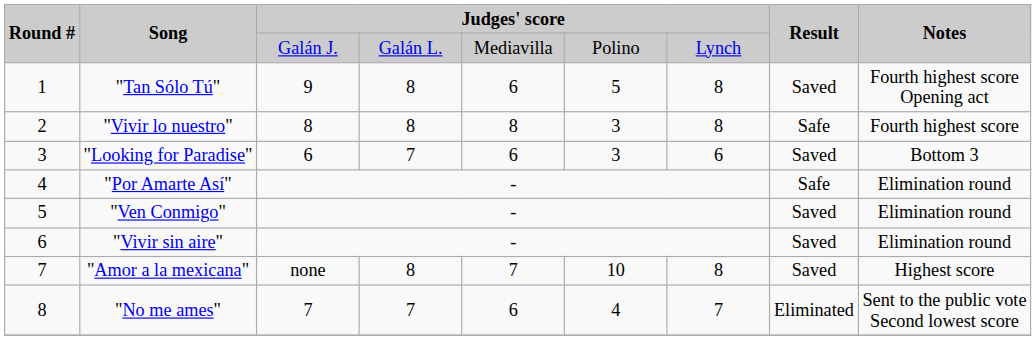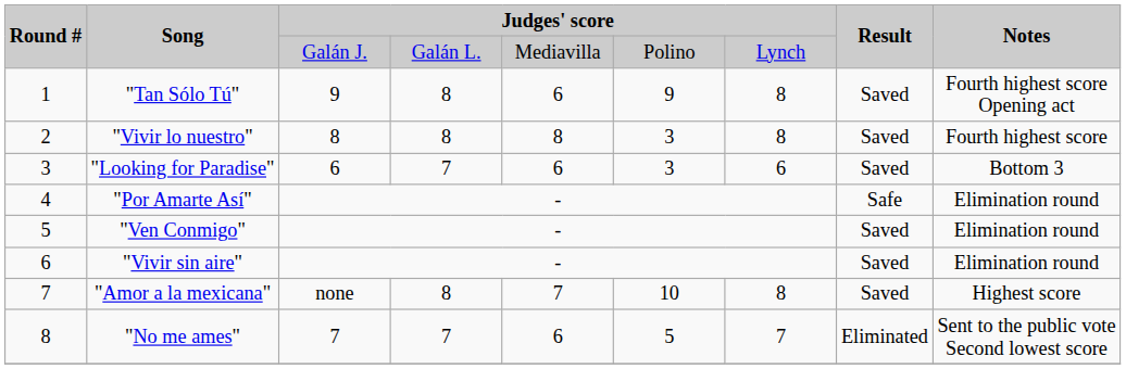 <table class="wikitable">
 <tr style="text-align:Center; background:#ccc;">
 <td rowspan="2"><strong>Round #</strong></td>
 <td rowspan="2"><strong>Song</strong></td>
 <td colspan="5"><strong>Judges' score</strong></td>
 <td rowspan="2"><strong>Result</strong></td>
 <td rowspan="2"><strong>Notes</strong></td>
 </tr>
 <tr style="text-align:center; background:#ccc;">
 <td style="width:10%; "><a href='#'>Galán J.</a></td>
 <td style="width:10%; "><a href='#'>Galán L.</a></td>
 <td style="width:10%; ">Mediavilla</td>
 <td style="width:10%; ">Polino</td>
 <td style="width:10%; "><a href='#'>Lynch</a></td>
 </tr>
 <tr>
 <td style="text-align:center;">1</td>
 <td style="text-align:center;">"<a href='#'>Tan Sólo Tú</a>"</td>
 <td style="text-align:center;">9</td>
 <td style="text-align:center;">8</td>
 <td style="text-align:center;">6</td>
-<td style="text-align:center;">5</td>
+<td style="text-align:center;">9</td>
 <td style="text-align:center;">8</td>
 <td style="text-align:center;">Saved</td>
 <td style="text-align:center;">Fourth highest score<br>Opening act</td>
 </tr>
 <tr>
 <td style="text-align:center;">2</td>
 <td style="text-align:center;">"<a href='#'>Vivir lo nuestro</a>"</td>
 <td style="text-align:center;">8</td>
 <td style="text-align:center;">8</td>
 <td style="text-align:center;">8</td>
 <td style="text-align:center;">3</td>
 <td style="text-align:center;">8</td>
-<td style="text-align:center;">Safe</td>
+<td style="text-align:center;">Saved</td>
 <td style="text-align:center;">Fourth highest score</td>
 </tr>
 <tr>
 <td style="text-align:center;">3</td>
 <td style="text-align:center;">"<a href='#'>Looking for Paradise</a>"</td>
 <td style="text-align:center;">6</td>
 <td style="text-align:center;">7</td>
 <td style="text-align:center;">6</td>
 <td style="text-align:center;">3</td>
 <td style="text-align:center;">6</td>
 <td style="text-align:center;">Saved</td>
 <td style="text-align:center;">Bottom 3</td>
 </tr>
 <tr>
 <td style="text-align:center;">4</td>
 <td style="text-align:center;">"<a href='#'>Por Amarte Así</a>"</td>
 <td colspan=5 style="text-align:center;" background:lightgray>-</td>
 <td style="text-align:center;">Safe</td>
 <td style="text-align:center;">Elimination round</td>
 </tr>
 <tr>
 <td style="text-align:center;">5</td>
 <td style="text-align:center;">"<a href='#'>Ven Conmigo</a>"</td>
 <td colspan=5 style="text-align:center;" background:lightgray>-</td>
 <td style="text-align:center;">Saved</td>
 <td style="text-align:center;">Elimination round</td>
 </tr>
 <tr>
 <td style="text-align:center;">6</td>
 <td style="text-align:center;">"<a href='#'>Vivir sin aire</a>"</td>
 <td colspan=5 style="text-align:center;" background:lightgray>-</td>
 <td style="text-align:center;">Saved</td>
 <td style="text-align:center;">Elimination round</td>
 </tr>
 <tr>
 <td style="text-align:center;">7</td>
 <td style="text-align:center;">"<a href='#'>Amor a la mexicana</a>"</td>
 <td style="text-align:center;">none</td>
 <td style="text-align:center;">8</td>
 <td style="text-align:center;">7</td>
 <td style="text-align:center;">10</td>
 <td style="text-align:center;">8</td>
 <td style="text-align:center;">Saved</td>
 <td style="text-align:center;">Highest score</td>
 </tr>
 <tr>
 <td style="text-align:center;">8</td>
 <td style="text-align:center;">"<a href='#'>No me ames</a>"</td>
 <td style="text-align:center;">7</td>
 <td style="text-align:center;">7</td>
 <td style="text-align:center;">6</td>
-<td style="text-align:center;">4</td>
+<td style="text-align:center;">5</td>
 <td style="text-align:center;">7</td>
 <td style="text-align:center;">Eliminated</td>
 <td style="text-align:center;">Sent to the public vote<br>Second lowest score</td>
 </tr>
 <tr>
 </tr>
 </table>
